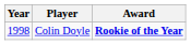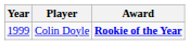 <table class="wikitable">
 <tr>
 <th>Year</th>
 <th>Player</th>
 <th>Award</th>
 </tr>
 <tr>
-<td><a href='#'>1998</a></td>
+<td><a href='#'>1999</a></td>
 <td><a href='#'>Colin Doyle</a></td>
 <td><strong><a href='#'>Rookie of the Year</a></strong></td>
 </tr>
 </table>
